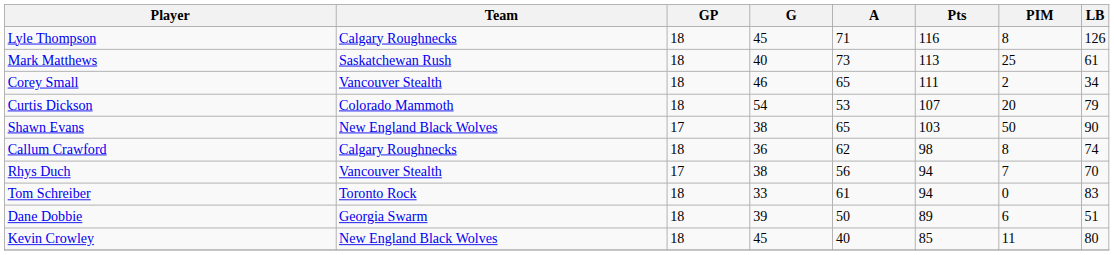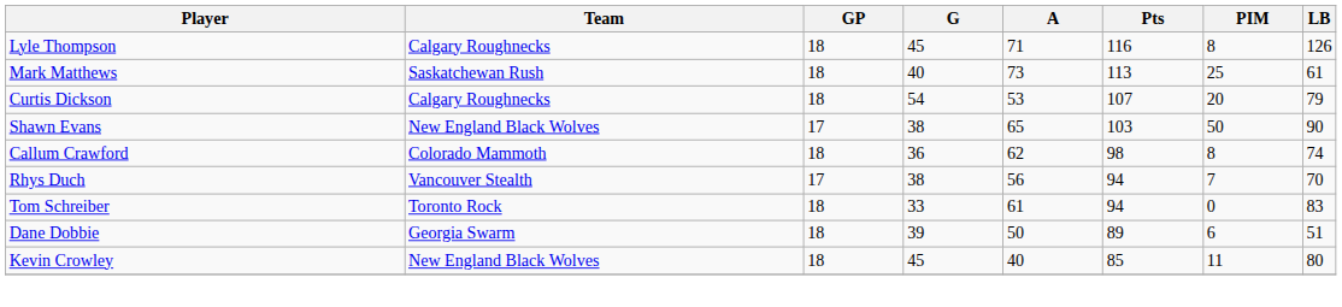 <table class="wikitable">
 <tr>
 <th bgcolor="#DDDDFF" width="30%">Player</th>
 <th bgcolor="#DDDDFF" width="30%">Team</th>
 <th bgcolor="#DDDDFF" width="7.5%">GP</th>
 <th bgcolor="#DDDDFF" width="7.5%">G</th>
 <th bgcolor="#DDDDFF" width="7.5%">A</th>
 <th bgcolor="#DDDDFF" width="7.5%">Pts</th>
 <th bgcolor="#DDDDFF" width="7.5%">PIM</th>
 <th bgcolor="#DDDDFF" width="7.5%">LB</th>
 </tr>
 <tr>
 <td><a href='#'>Lyle Thompson</a></td>
 <td><a href='#'>Calgary Roughnecks</a></td>
 <td>18</td>
 <td>45</td>
 <td>71</td>
 <td>116</td>
 <td>8</td>
 <td>126</td>
 </tr>
 <tr>
 <td><a href='#'> Mark Matthews</a></td>
 <td><a href='#'>Saskatchewan Rush</a></td>
 <td>18</td>
 <td>40</td>
 <td>73</td>
 <td>113</td>
 <td>25</td>
 <td>61</td>
 </tr>
 <tr>
-<td><a href='#'>Corey Small</a></td>
-<td><a href='#'>Vancouver Stealth</a></td>
-<td>18</td>
-<td>46</td>
-<td>65</td>
-<td>111</td>
-<td>2</td>
-<td>34</td>
-</tr>
-<tr>
 <td><a href='#'>Curtis Dickson</a></td>
-<td><a href='#'>Colorado Mammoth</a></td>
+<td><a href='#'>Calgary Roughnecks</a></td>
 <td>18</td>
 <td>54</td>
 <td>53</td>
 <td>107</td>
 <td>20</td>
 <td>79</td>
 </tr>
 <tr>
 <td><a href='#'>Shawn Evans</a></td>
 <td><a href='#'>New England Black Wolves</a></td>
 <td>17</td>
 <td>38</td>
 <td>65</td>
 <td>103</td>
 <td>50</td>
 <td>90</td>
 </tr>
 <tr>
 <td><a href='#'>Callum Crawford</a></td>
-<td><a href='#'>Calgary Roughnecks</a></td>
+<td><a href='#'>Colorado Mammoth</a></td>
 <td>18</td>
 <td>36</td>
 <td>62</td>
 <td>98</td>
 <td>8</td>
 <td>74</td>
 </tr>
 <tr>
 <td><a href='#'>Rhys Duch</a></td>
 <td><a href='#'>Vancouver Stealth</a></td>
 <td>17</td>
 <td>38</td>
 <td>56</td>
 <td>94</td>
 <td>7</td>
 <td>70</td>
 </tr>
 <tr>
 <td><a href='#'>Tom Schreiber</a></td>
 <td><a href='#'>Toronto Rock</a></td>
 <td>18</td>
 <td>33</td>
 <td>61</td>
 <td>94</td>
 <td>0</td>
 <td>83</td>
 </tr>
 <tr>
 <td><a href='#'>Dane Dobbie</a></td>
 <td><a href='#'>Georgia Swarm</a></td>
 <td>18</td>
 <td>39</td>
 <td>50</td>
 <td>89</td>
 <td>6</td>
 <td>51</td>
 </tr>
 <tr>
 <td><a href='#'>Kevin Crowley</a></td>
 <td><a href='#'>New England Black Wolves</a></td>
 <td>18</td>
 <td>45</td>
 <td>40</td>
 <td>85</td>
 <td>11</td>
 <td>80</td>
 </tr>
 <tr>
 </tr>
 </table>
